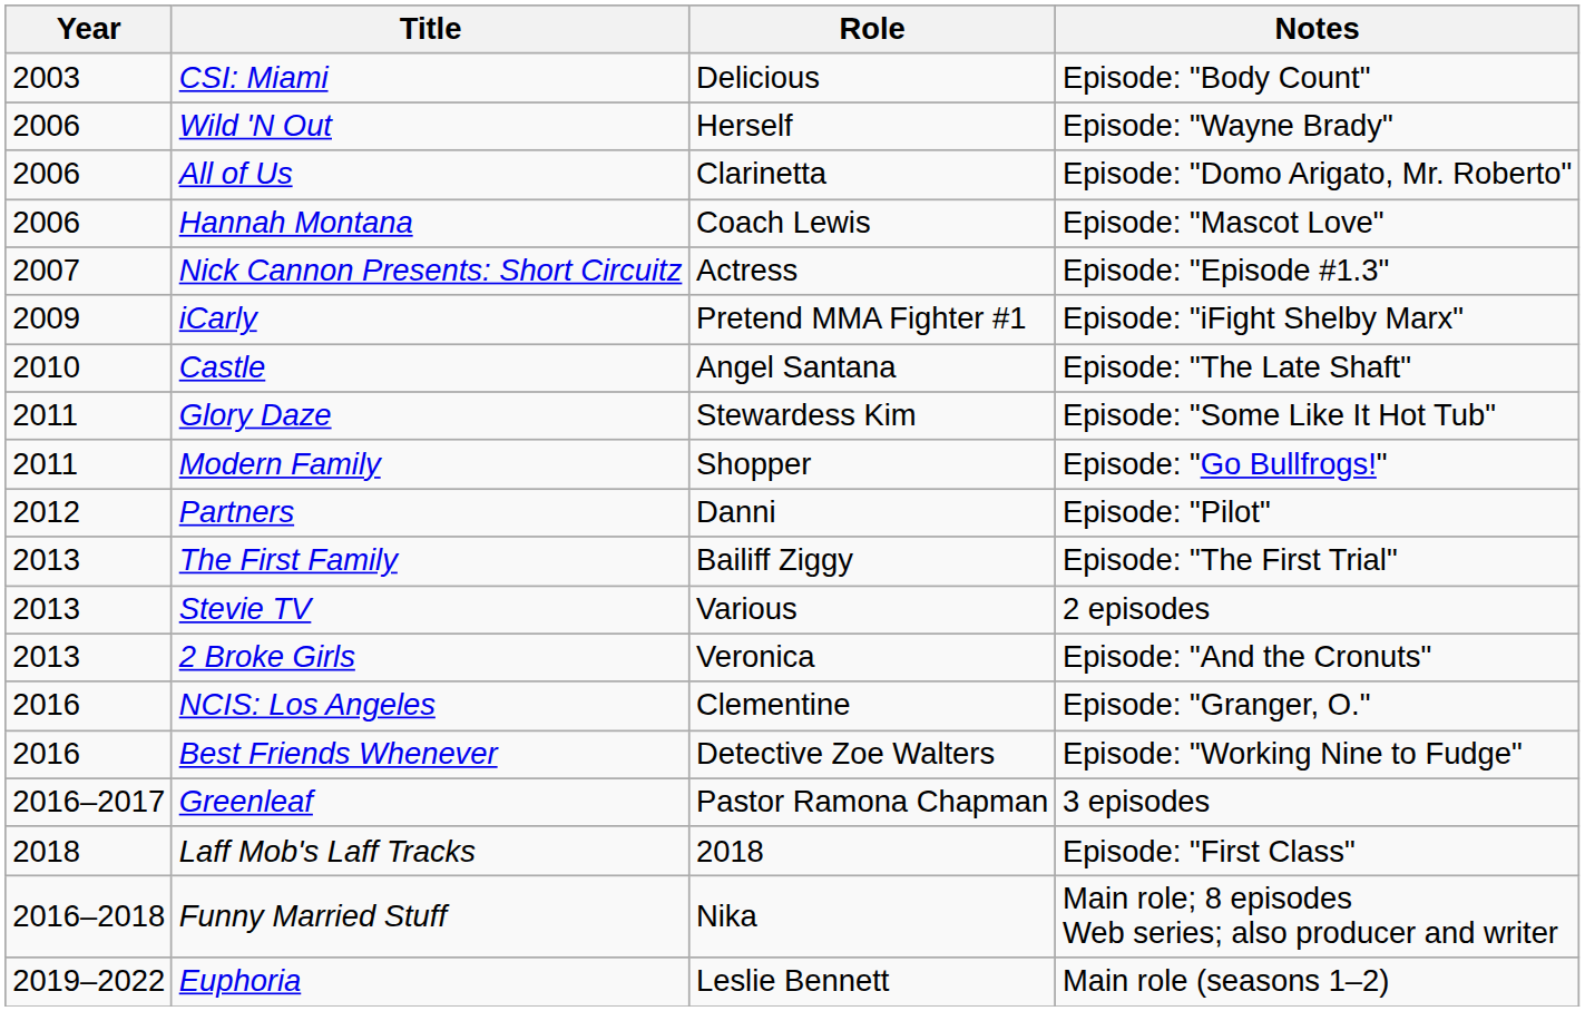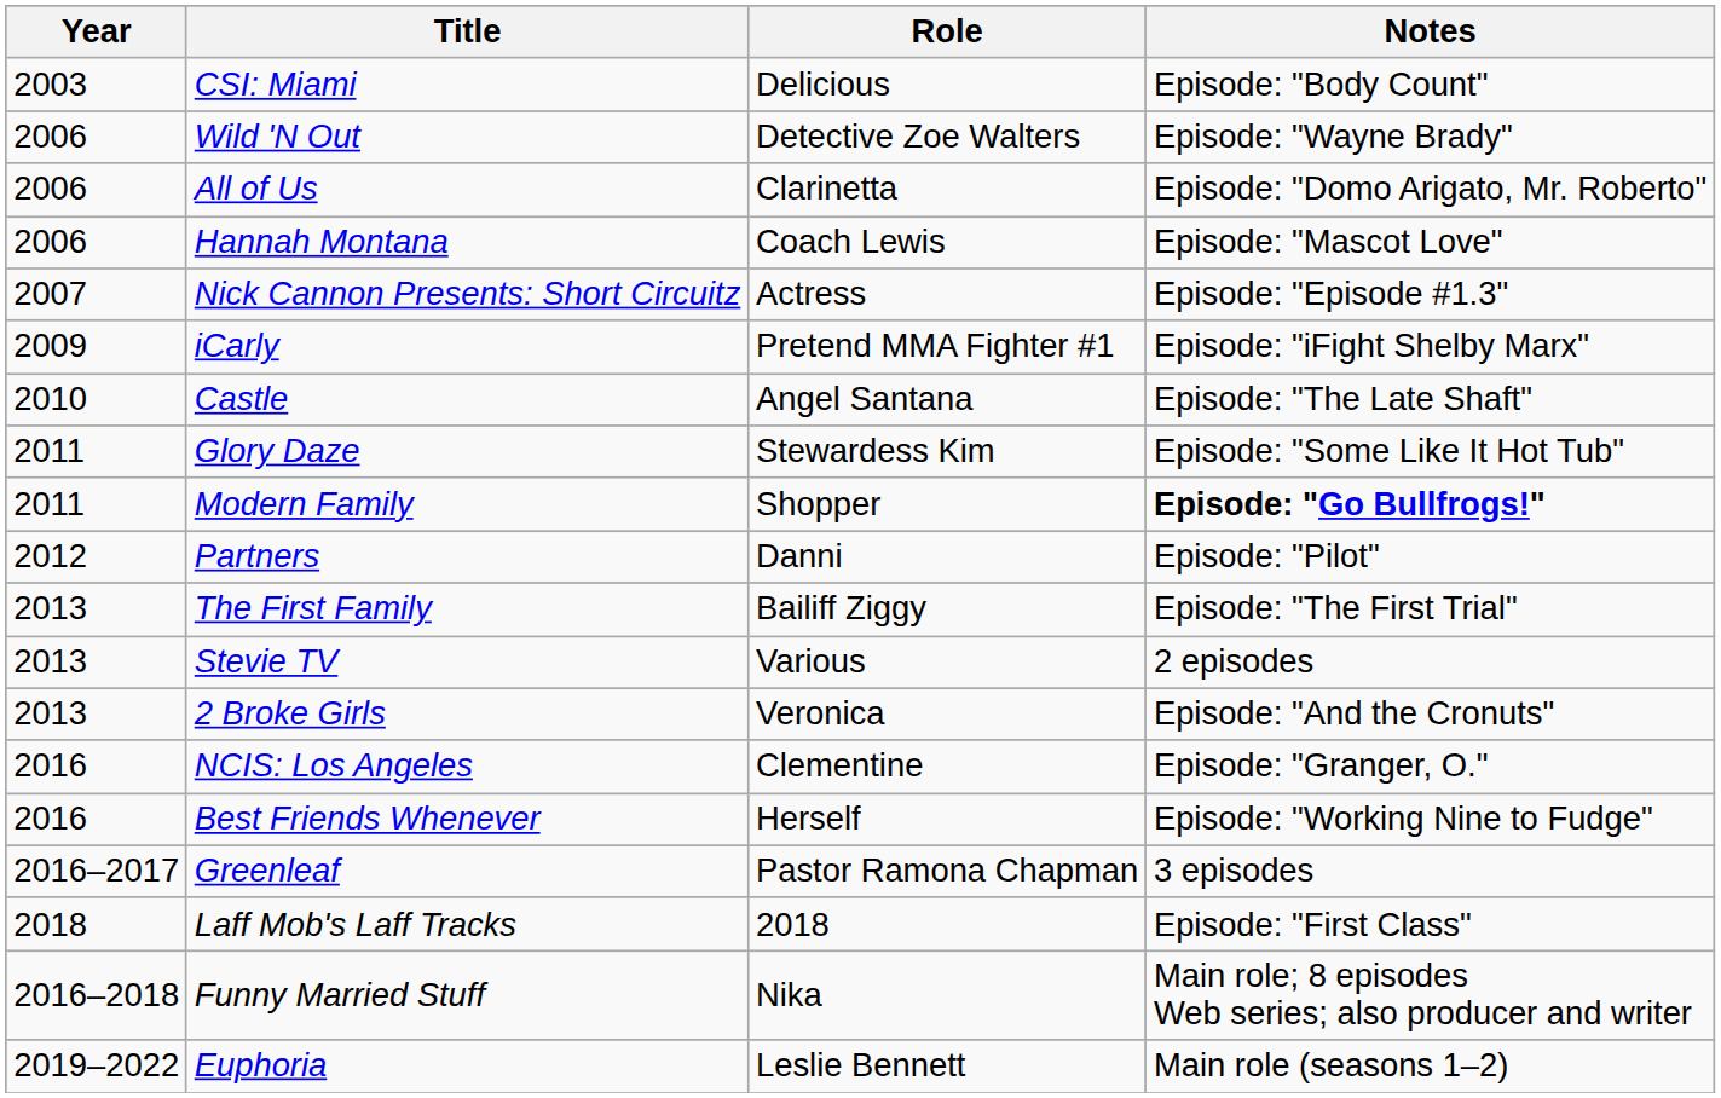 <table class="wikitable plainrowheaders sortable">
 <tr>
 <th scope="col">Year</th>
 <th scope="col">Title</th>
 <th scope="col">Role</th>
 <th scope="col" class="unsortable">Notes</th>
 </tr>
 <tr>
 <td>2003</td>
 <td scope="row"><em><a href='#'>CSI: Miami</a></em></td>
 <td>Delicious</td>
 <td>Episode: "Body Count"</td>
 </tr>
 <tr>
 <td>2006</td>
 <td scope="row"><em><a href='#'>Wild 'N Out</a></em></td>
-<td>Herself</td>
+<td>Detective Zoe Walters</td>
 <td>Episode: "Wayne Brady"</td>
 </tr>
 <tr>
 <td>2006</td>
 <td scope="row"><em><a href='#'>All of Us</a></em></td>
 <td>Clarinetta</td>
 <td>Episode: "Domo Arigato, Mr. Roberto"</td>
 </tr>
 <tr>
 <td>2006</td>
 <td scope="row"><em><a href='#'>Hannah Montana</a></em></td>
 <td>Coach Lewis</td>
 <td>Episode: "Mascot Love"</td>
 </tr>
 <tr>
 <td>2007</td>
 <td scope="row"><em><a href='#'>Nick Cannon Presents: Short Circuitz</a></em></td>
 <td>Actress</td>
 <td>Episode: "Episode #1.3"</td>
 </tr>
 <tr>
 <td>2009</td>
 <td scope="row"><em><a href='#'>iCarly</a></em></td>
 <td>Pretend MMA Fighter #1</td>
 <td>Episode: "iFight Shelby Marx"</td>
 </tr>
 <tr>
 <td>2010</td>
 <td scope="row"><em><a href='#'>Castle</a></em></td>
 <td>Angel Santana</td>
 <td>Episode: "The Late Shaft"</td>
 </tr>
 <tr>
 <td>2011</td>
 <td scope="row"><em><a href='#'>Glory Daze</a></em></td>
 <td>Stewardess Kim</td>
 <td>Episode: "Some Like It Hot Tub"</td>
 </tr>
 <tr>
 <td>2011</td>
 <td scope="row"><em><a href='#'>Modern Family</a></em></td>
 <td>Shopper</td>
-<td>Episode: "<a href='#'>Go Bullfrogs!</a>"</td>
+<td><strong>Episode: "<a href='#'>Go Bullfrogs!</a>"</strong></td>
 </tr>
 <tr>
 <td>2012</td>
 <td scope="row"><em><a href='#'>Partners</a></em></td>
 <td>Danni</td>
 <td>Episode: "Pilot"</td>
 </tr>
 <tr>
 <td>2013</td>
 <td scope="row"><em><a href='#'>The First Family</a></em></td>
 <td>Bailiff Ziggy</td>
 <td>Episode: "The First Trial"</td>
 </tr>
 <tr>
 <td>2013</td>
 <td scope="row"><em><a href='#'>Stevie TV</a></em></td>
 <td>Various</td>
 <td>2 episodes</td>
 </tr>
 <tr>
 <td>2013</td>
 <td scope="row"><em><a href='#'>2 Broke Girls</a></em></td>
 <td>Veronica</td>
 <td>Episode: "And the Cronuts"</td>
 </tr>
 <tr>
 <td>2016</td>
 <td scope="row"><em><a href='#'>NCIS: Los Angeles</a></em></td>
 <td>Clementine</td>
 <td>Episode: "Granger, O."</td>
 </tr>
 <tr>
 <td>2016</td>
 <td scope="row"><em><a href='#'>Best Friends Whenever</a></em></td>
-<td>Detective Zoe Walters</td>
+<td>Herself</td>
 <td>Episode: "Working Nine to Fudge"</td>
 </tr>
 <tr>
 <td>2016–2017</td>
 <td scope="row"><em><a href='#'>Greenleaf</a></em></td>
 <td>Pastor Ramona Chapman</td>
 <td>3 episodes</td>
 </tr>
 <tr>
 <td>2018</td>
 <td scope="row"><em>Laff Mob's Laff Tracks</em></td>
 <td>2018</td>
 <td>Episode: "First Class"</td>
 </tr>
 <tr>
 <td>2016–2018</td>
 <td scope="row"><em>Funny Married Stuff</em></td>
 <td>Nika</td>
 <td>Main role; 8 episodes<br>Web series; also producer and writer</td>
 </tr>
 <tr>
 <td>2019–2022</td>
 <td scope="row"><em><a href='#'>Euphoria</a></em></td>
 <td>Leslie Bennett</td>
 <td>Main role (seasons 1–2)</td>
 </tr>
 <tr>
 </tr>
 </table>
